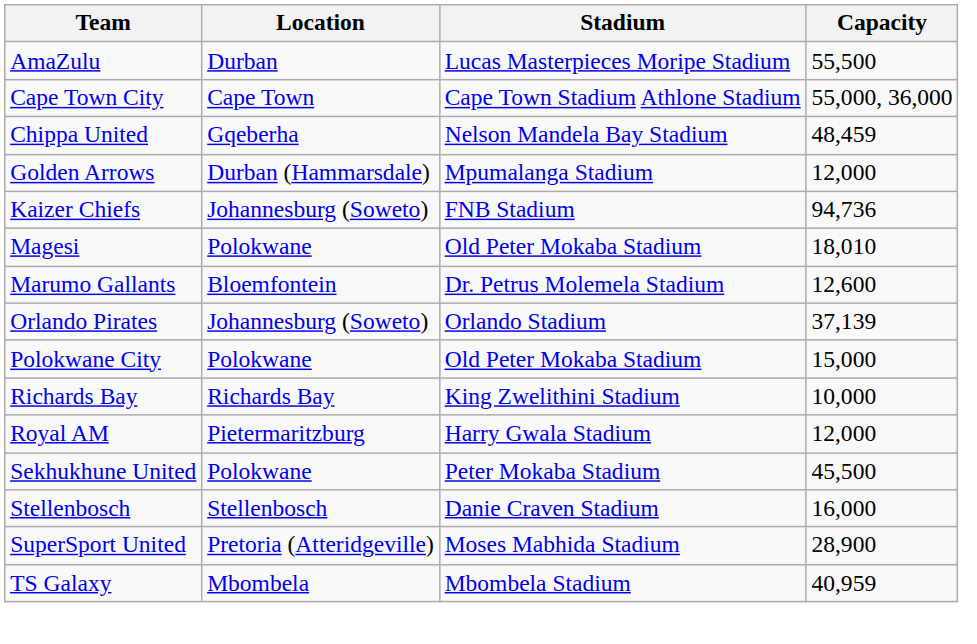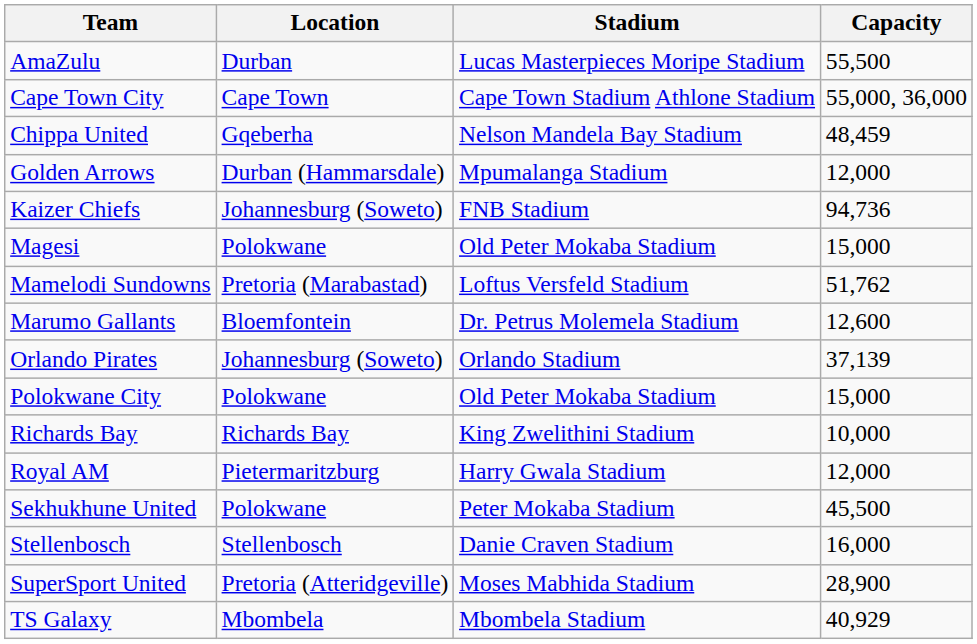 <table class="wikitable sortable">
 <tr>
 <th>Team</th>
 <th>Location</th>
 <th>Stadium</th>
 <th>Capacity</th>
 </tr>
 <tr>
 <td><a href='#'>AmaZulu</a></td>
 <td><a href='#'>Durban</a></td>
 <td><a href='#'>Lucas Masterpieces Moripe Stadium</a></td>
 <td>55,500</td>
 </tr>
 <tr>
 <td><a href='#'>Cape Town City</a></td>
 <td><a href='#'>Cape Town</a></td>
 <td><a href='#'>Cape Town Stadium</a> <a href='#'>Athlone Stadium </a></td>
 <td>55,000, 36,000</td>
 </tr>
 <tr>
 <td><a href='#'>Chippa United</a></td>
 <td><a href='#'>Gqeberha</a></td>
 <td><a href='#'>Nelson Mandela Bay Stadium</a></td>
 <td>48,459</td>
 </tr>
 <tr>
 <td><a href='#'>Golden Arrows</a></td>
 <td><a href='#'>Durban</a> (<a href='#'>Hammarsdale</a>)</td>
 <td><a href='#'>Mpumalanga Stadium</a></td>
 <td>12,000</td>
 </tr>
 <tr>
 <td><a href='#'>Kaizer Chiefs</a></td>
 <td><a href='#'>Johannesburg</a> (<a href='#'>Soweto</a>)</td>
 <td><a href='#'>FNB Stadium</a></td>
 <td>94,736</td>
 </tr>
 <tr>
 <td><a href='#'>Magesi</a></td>
 <td><a href='#'>Polokwane</a></td>
 <td><a href='#'>Old Peter Mokaba Stadium</a></td>
-<td>18,010</td>
+<td>15,000</td>
+</tr>
+<tr>
+<td><a href='#'>Mamelodi Sundowns</a></td>
+<td><a href='#'>Pretoria</a> (<a href='#'>Marabastad</a>)</td>
+<td><a href='#'>Loftus Versfeld Stadium</a></td>
+<td>51,762</td>
 </tr>
 <tr>
 <td><a href='#'>Marumo Gallants</a></td>
 <td><a href='#'>Bloemfontein</a></td>
 <td><a href='#'>Dr. Petrus Molemela Stadium</a></td>
 <td>12,600</td>
 </tr>
 <tr>
 <td><a href='#'>Orlando Pirates</a></td>
 <td><a href='#'>Johannesburg</a> (<a href='#'>Soweto</a>)</td>
 <td><a href='#'>Orlando Stadium</a></td>
 <td>37,139</td>
 </tr>
 <tr>
 <td><a href='#'>Polokwane City</a></td>
 <td><a href='#'>Polokwane</a></td>
 <td><a href='#'>Old Peter Mokaba Stadium</a></td>
 <td>15,000</td>
 </tr>
 <tr>
 <td><a href='#'>Richards Bay</a></td>
 <td><a href='#'>Richards Bay</a></td>
 <td><a href='#'>King Zwelithini Stadium</a></td>
 <td>10,000</td>
 </tr>
 <tr>
 <td><a href='#'>Royal AM</a></td>
 <td><a href='#'>Pietermaritzburg</a></td>
 <td><a href='#'>Harry Gwala Stadium</a></td>
 <td>12,000</td>
 </tr>
 <tr>
 <td><a href='#'>Sekhukhune United</a></td>
 <td><a href='#'>Polokwane</a></td>
 <td><a href='#'>Peter Mokaba Stadium</a></td>
 <td>45,500</td>
 </tr>
 <tr>
 <td><a href='#'>Stellenbosch</a></td>
 <td><a href='#'>Stellenbosch</a></td>
 <td><a href='#'>Danie Craven Stadium</a></td>
 <td>16,000</td>
 </tr>
 <tr>
 <td><a href='#'>SuperSport United</a></td>
 <td><a href='#'>Pretoria</a> (<a href='#'>Atteridgeville</a>)</td>
 <td><a href='#'>Moses Mabhida Stadium</a></td>
 <td>28,900</td>
 </tr>
 <tr>
 <td><a href='#'>TS Galaxy</a></td>
 <td><a href='#'>Mbombela</a></td>
 <td><a href='#'>Mbombela Stadium</a></td>
-<td>40,959</td>
+<td>40,929</td>
 </tr>
 </table>
